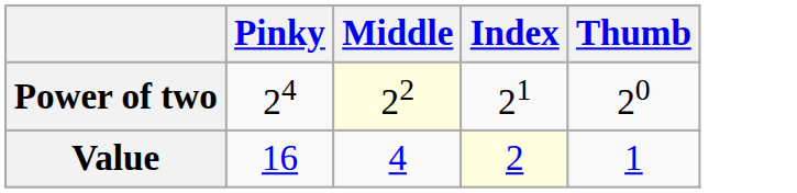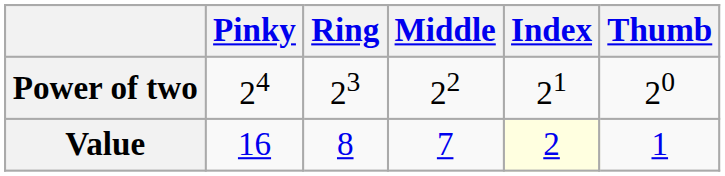 <table class="wikitable" style="text-align:center">
 <tr>
 <th></th>
 <th><a href='#'>Pinky</a></th>
+<th><a href='#'>Ring</a></th>
 <th><a href='#'>Middle</a></th>
 <th><a href='#'>Index</a></th>
 <th><a href='#'>Thumb</a></th>
 </tr>
 <tr>
 <th>Power of two</th>
 <td>2<sup>4</sup></td>
-<td style="background: lightyellow;">2<sup>2</sup></td>
+<td>2<sup>3</sup></td>
+<td>2<sup>2</sup></td>
 <td>2<sup>1</sup></td>
 <td>2<sup>0</sup></td>
 </tr>
 <tr>
 <th>Value</th>
 <td><a href='#'>16</a></td>
-<td><a href='#'>4</a></td>
+<td><a href='#'>8</a></td>
+<td><a href='#'>7</a></td>
 <td style="background: lightyellow;"><a href='#'>2</a></td>
 <td><a href='#'>1</a></td>
 </tr>
 </table>
